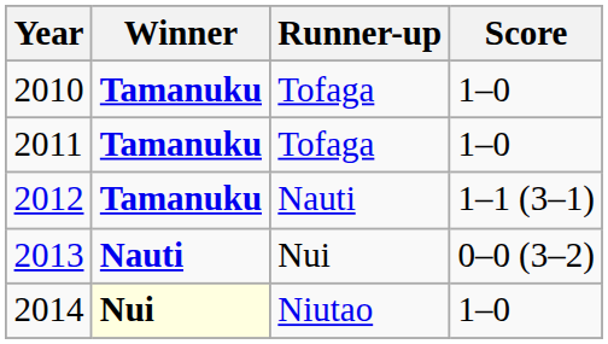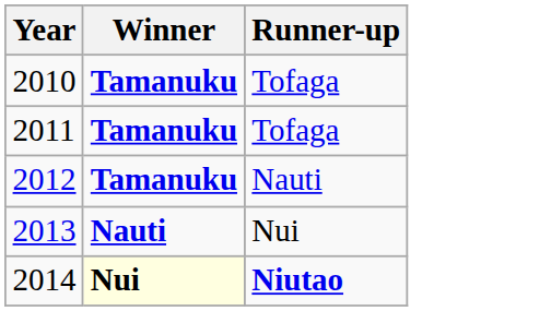 <table class="wikitable">
 <tr>
 <th>Year</th>
 <th>Winner</th>
 <th>Runner-up</th>
-<th>Score</th>
 </tr>
 <tr>
 <td>2010</td>
 <td><strong><a href='#'>Tamanuku</a></strong></td>
 <td><a href='#'>Tofaga</a></td>
-<td>1–0</td>
 </tr>
 <tr>
 <td>2011</td>
 <td><strong><a href='#'>Tamanuku</a></strong></td>
 <td><a href='#'>Tofaga</a></td>
-<td>1–0</td>
 </tr>
 <tr>
 <td><a href='#'>2012</a></td>
 <td><strong><a href='#'>Tamanuku</a></strong></td>
 <td><a href='#'>Nauti</a></td>
-<td>1–1 (3–1)</td>
 </tr>
 <tr>
 <td><a href='#'>2013</a></td>
 <td><strong><a href='#'>Nauti</a></strong></td>
 <td>Nui</td>
-<td>0–0 (3–2)</td>
 </tr>
 <tr>
 <td>2014</td>
 <td style="background: lightyellow;"><strong>Nui</strong></td>
-<td><a href='#'>Niutao</a></td>
-<td>1–0</td>
+<td><strong><a href='#'>Niutao</a></strong></td>
 </tr>
 </table>
